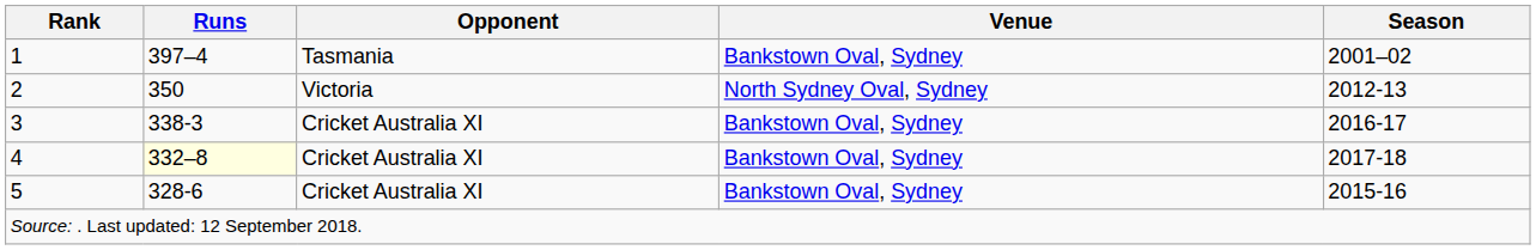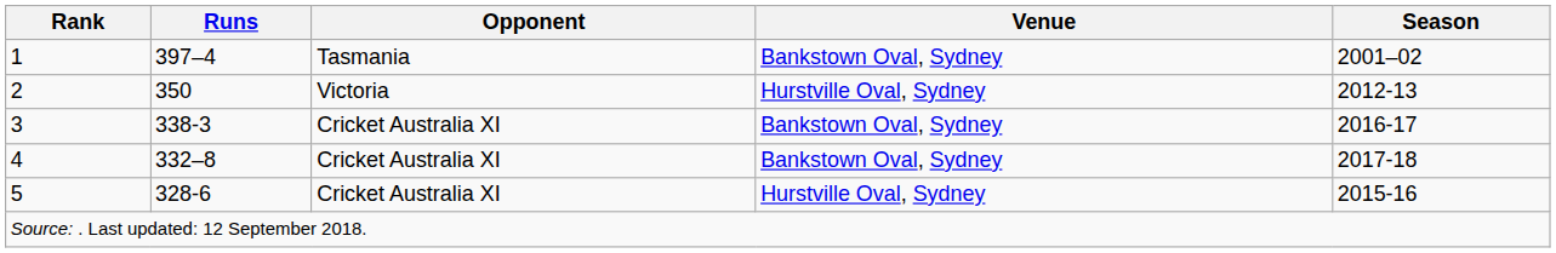 <table class="wikitable" style="width:90%;">
 <tr>
 <th>Rank</th>
 <th><a href='#'>Runs</a></th>
 <th>Opponent</th>
 <th>Venue</th>
 <th>Season</th>
 </tr>
 <tr>
 <td>1</td>
 <td>397–4</td>
 <td>Tasmania</td>
 <td><a href='#'>Bankstown Oval</a>, <a href='#'>Sydney</a></td>
 <td>2001–02</td>
 </tr>
 <tr>
 <td>2</td>
 <td>350</td>
 <td>Victoria</td>
-<td><a href='#'>North Sydney Oval</a>, <a href='#'>Sydney</a></td>
+<td><a href='#'>Hurstville Oval</a>, <a href='#'>Sydney</a></td>
 <td>2012-13</td>
 </tr>
 <tr>
 <td>3</td>
 <td>338-3</td>
 <td>Cricket Australia XI</td>
 <td><a href='#'>Bankstown Oval</a>, <a href='#'>Sydney</a></td>
 <td>2016-17</td>
 </tr>
 <tr>
 <td>4</td>
-<td style="background: lightyellow;">332–8</td>
+<td>332–8</td>
 <td>Cricket Australia XI</td>
 <td><a href='#'>Bankstown Oval</a>, <a href='#'>Sydney</a></td>
 <td>2017-18</td>
 </tr>
 <tr>
 <td>5</td>
 <td>328-6</td>
 <td>Cricket Australia XI</td>
-<td><a href='#'>Bankstown Oval</a>, <a href='#'>Sydney</a></td>
+<td><a href='#'>Hurstville Oval</a>, <a href='#'>Sydney</a></td>
 <td>2015-16</td>
 </tr>
 <tr>
 <td colspan=5><small><em>Source: </em>. Last updated: 12 September 2018.</small></td>
 </tr>
 </table>
